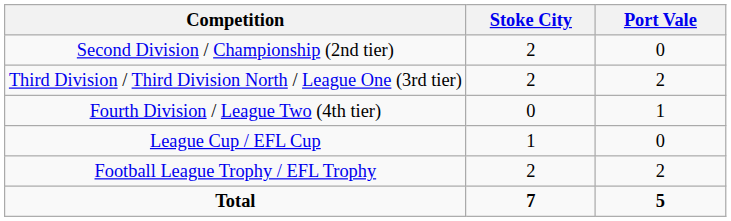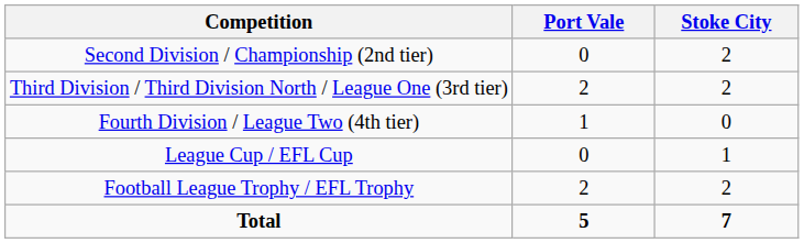 <table class="wikitable" style="text-align:center;font-size:95%">
 <tr>
 <th>Competition</th>
+<th width="100"><a href='#'>Port Vale</a></th>
 <th width="100"><a href='#'>Stoke City</a></th>
-<th width="100"><a href='#'>Port Vale</a></th>
 </tr>
 <tr>
 <td><a href='#'>Second Division</a> / <a href='#'>Championship</a> (2nd tier)</td>
+<td>0</td>
 <td>2</td>
-<td>0</td>
 </tr>
 <tr>
 <td><a href='#'>Third Division</a> / <a href='#'>Third Division North</a> / <a href='#'>League One</a> (3rd tier)</td>
 <td>2</td>
 <td>2</td>
 </tr>
 <tr>
 <td><a href='#'>Fourth Division</a> / <a href='#'>League Two</a> (4th tier)</td>
+<td>1</td>
 <td>0</td>
-<td>1</td>
 </tr>
 <tr>
 <td><a href='#'>League Cup / EFL Cup</a></td>
+<td>0</td>
 <td>1</td>
-<td>0</td>
 </tr>
 <tr>
 <td><a href='#'>Football League Trophy / EFL Trophy</a></td>
 <td>2</td>
 <td>2</td>
 </tr>
 <tr>
 <td><strong>Total</strong></td>
+<td><strong>5</strong></td>
 <td><strong>7</strong></td>
-<td><strong>5</strong></td>
 </tr>
 </table>
